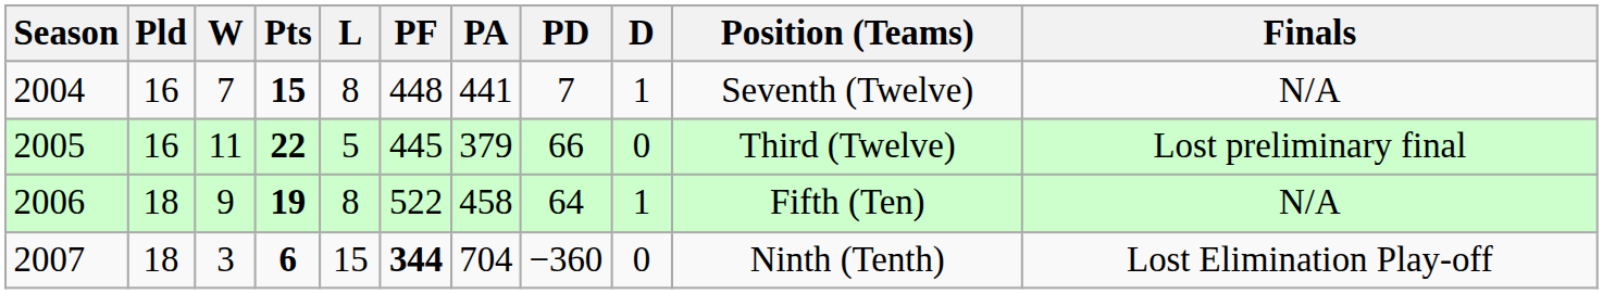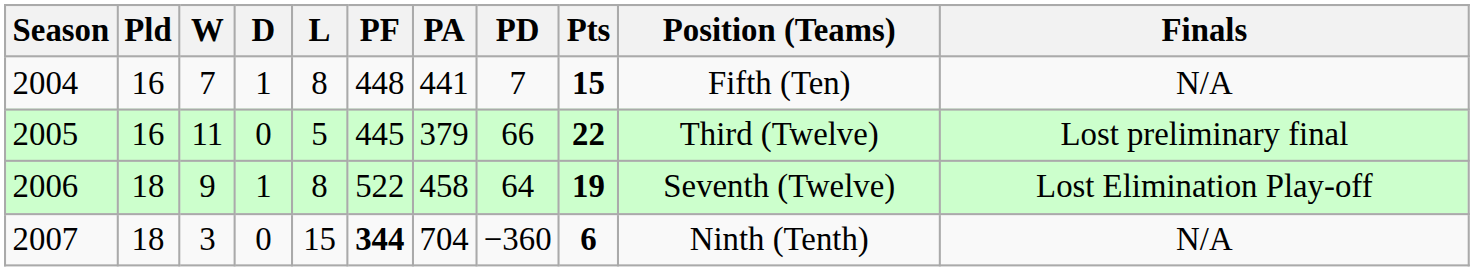 <table class="wikitable" style="text-align:center;">
 <tr>
 <th width=30>Season</th>
 <th width=20 abbr="Played">Pld</th>
 <th width=20 abbr="Won">W</th>
-<th width=20 abbr="Points">Pts</th>
+<th width=20 abbr="Drawn">D</th>
 <th width=20 abbr="Lost">L</th>
 <th width=20 abbr="Points for">PF</th>
 <th width=20 abbr="Points against">PA</th>
 <th width=20 abbr="Points difference">PD</th>
-<th width=20 abbr="Drawn">D</th>
+<th width=20 abbr="Points">Pts</th>
 <th width=150>Position (Teams)</th>
 <th width=250>Finals</th>
 </tr>
 <tr>
 <td style="text-align:left;">2004</td>
 <td>16</td>
 <td>7</td>
-<td><strong>15</strong></td>
+<td>1</td>
 <td>8</td>
 <td>448</td>
 <td>441</td>
 <td>7</td>
-<td>1</td>
-<td>Seventh (Twelve)</td>
+<td><strong>15</strong></td>
+<td>Fifth (Ten)</td>
 <td>N/A</td>
 </tr>
 <tr style="background: #ccffcc;">
 <td style="text-align:left;">2005</td>
 <td>16</td>
 <td>11</td>
-<td><strong>22</strong></td>
+<td>0</td>
 <td>5</td>
 <td>445</td>
 <td>379</td>
 <td>66</td>
-<td>0</td>
+<td><strong>22</strong></td>
 <td>Third (Twelve)</td>
 <td>Lost preliminary final</td>
 </tr>
 <tr style="background: #ccffcc;">
 <td style="text-align:left;">2006</td>
 <td>18</td>
 <td>9</td>
-<td><strong>19</strong></td>
+<td>1</td>
 <td>8</td>
 <td>522</td>
 <td>458</td>
 <td>64</td>
-<td>1</td>
-<td>Fifth (Ten)</td>
-<td>N/A</td>
+<td><strong>19</strong></td>
+<td>Seventh (Twelve)</td>
+<td>Lost Elimination Play-off</td>
 </tr>
 <tr>
 <td style="text-align:left;">2007</td>
 <td>18</td>
 <td>3</td>
-<td><strong>6</strong></td>
+<td>0</td>
 <td>15</td>
 <td><strong>344</strong></td>
 <td>704</td>
 <td>−360</td>
-<td>0</td>
+<td><strong>6</strong></td>
 <td>Ninth (Tenth)</td>
-<td>Lost Elimination Play-off</td>
+<td>N/A</td>
 </tr>
 </table>
